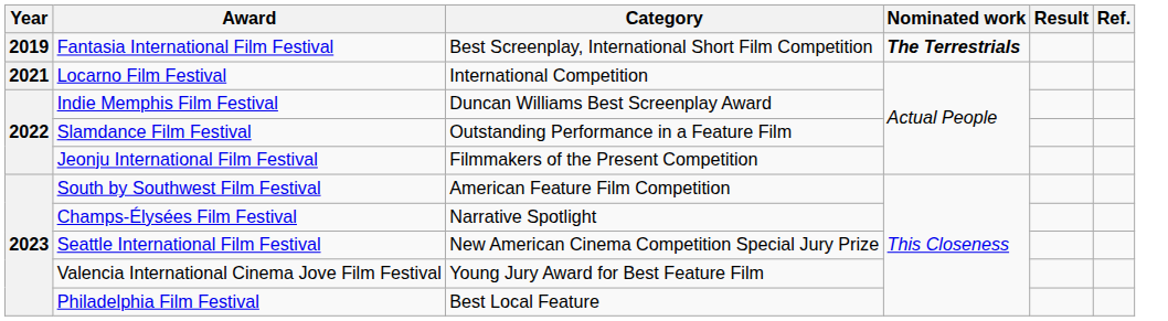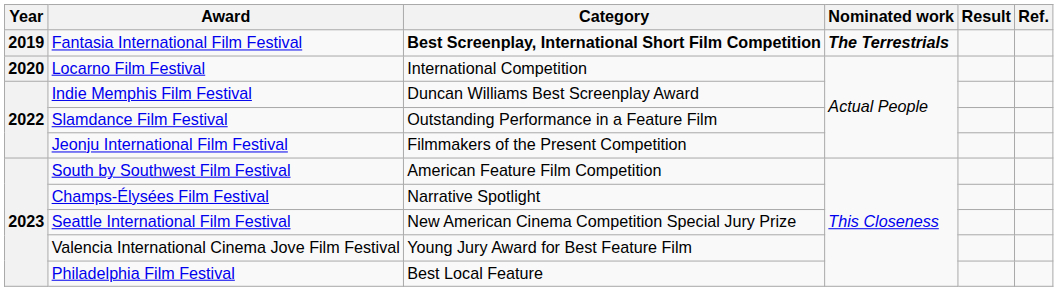 <table class="wikitable sortable plainrowheaders">
 <tr>
 <th scope="col">Year</th>
 <th scope="col">Award</th>
 <th scope="col">Category</th>
 <th scope="col">Nominated work</th>
 <th scope="col">Result</th>
 <th scope="col">Ref.</th>
 </tr>
 <tr>
 <th scope="row">2019</th>
 <td><a href='#'>Fantasia International Film Festival</a></td>
-<td>Best Screenplay, International Short Film Competition</td>
+<td><strong>Best Screenplay, International Short Film Competition</strong></td>
 <td><strong><em>The Terrestrials</em></strong></td>
 <td></td>
 <td align="center"></td>
 </tr>
 <tr>
-<th scope="row">2021</th>
+<th scope="row">2020</th>
 <td><a href='#'>Locarno Film Festival</a></td>
 <td>International Competition</td>
 <td rowspan="4"><em>Actual People</em></td>
 <td></td>
 <td align="center"></td>
 </tr>
 <tr>
 <th scope="row" rowspan="3">2022</th>
 <td><a href='#'>Indie Memphis Film Festival</a></td>
 <td>Duncan Williams Best Screenplay Award</td>
 <td></td>
 <td align="center"></td>
 </tr>
 <tr>
 <td><a href='#'>Slamdance Film Festival</a></td>
 <td>Outstanding Performance in a Feature Film</td>
 <td></td>
 <td align="center"></td>
 </tr>
 <tr>
 <td><a href='#'>Jeonju International Film Festival</a></td>
 <td>Filmmakers of the Present Competition</td>
 <td></td>
 <td align="center"></td>
 </tr>
 <tr>
 <th scope="row" rowspan="5">2023</th>
 <td><a href='#'>South by Southwest Film Festival</a></td>
 <td>American Feature Film Competition</td>
 <td rowspan="5"><em><a href='#'>This Closeness</a></em></td>
 <td></td>
 <td align="center"></td>
 </tr>
 <tr>
 <td><a href='#'>Champs-Élysées Film Festival</a></td>
 <td>Narrative Spotlight</td>
 <td></td>
 <td align="center"></td>
 </tr>
 <tr>
 <td><a href='#'>Seattle International Film Festival</a></td>
 <td>New American Cinema Competition Special Jury Prize</td>
 <td></td>
 <td align="center"></td>
 </tr>
 <tr>
 <td>Valencia International Cinema Jove Film Festival</td>
 <td>Young Jury Award for Best Feature Film</td>
 <td></td>
 <td align="center"></td>
 </tr>
 <tr>
 <td><a href='#'>Philadelphia Film Festival</a></td>
 <td>Best Local Feature</td>
 <td></td>
 <td align="center"></td>
 </tr>
 </table>
